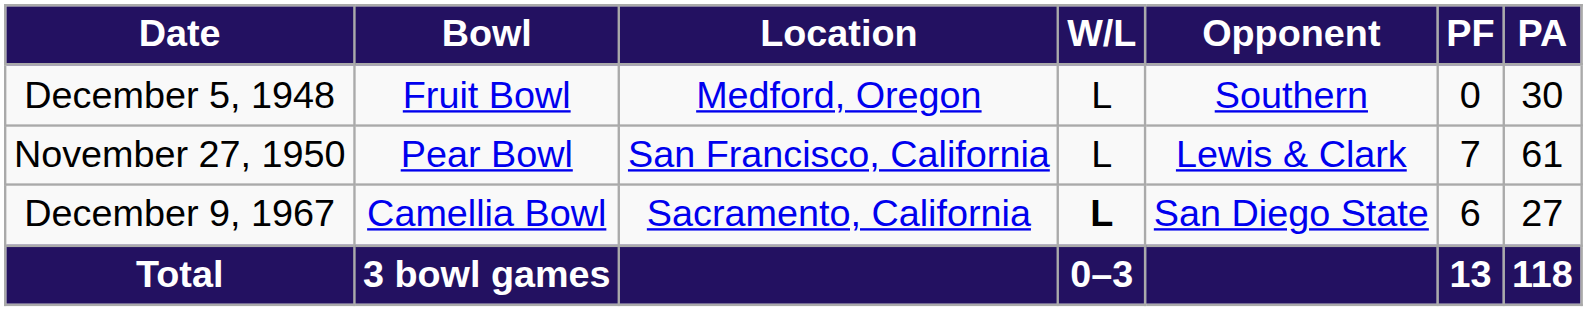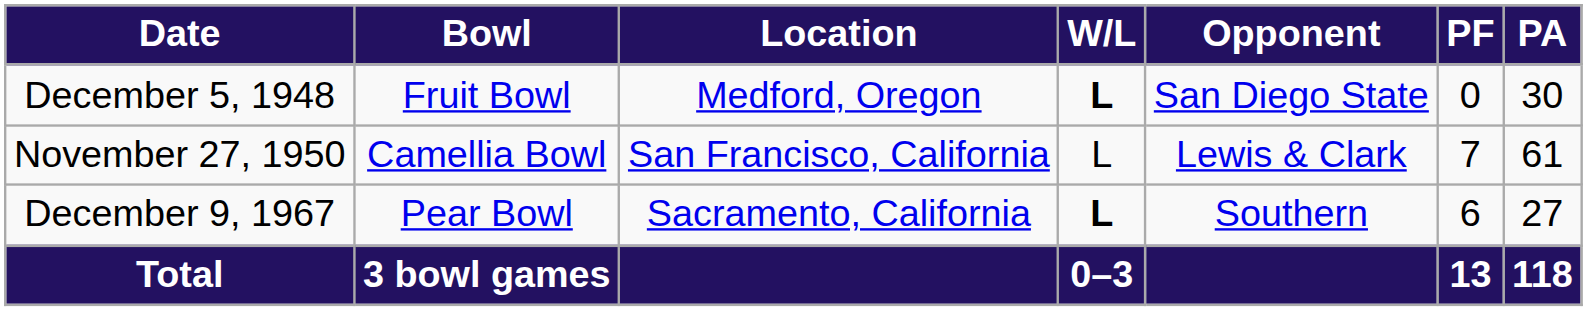 <table class="wikitable" style="text-align:center">
 <tr>
 <th style="background:#231161; color:white">Date</th>
 <th style="background:#231161; color:white">Bowl</th>
 <th style="background:#231161; color:white">Location</th>
 <th style="background:#231161; color:white">W/L</th>
 <th style="background:#231161; color:white">Opponent</th>
 <th style="background:#231161; color:white">PF</th>
 <th style="background:#231161; color:white">PA</th>
 </tr>
 <tr>
 <td>December 5, 1948</td>
 <td><a href='#'>Fruit Bowl</a></td>
 <td><a href='#'>Medford, Oregon</a></td>
-<td>L</td>
-<td><a href='#'>Southern</a></td>
+<td><strong>L</strong></td>
+<td><a href='#'>San Diego State</a></td>
 <td>0</td>
 <td>30</td>
 </tr>
 <tr>
 <td>November 27, 1950</td>
-<td><a href='#'>Pear Bowl</a></td>
+<td><a href='#'>Camellia Bowl</a></td>
 <td><a href='#'>San Francisco, California</a></td>
 <td>L</td>
 <td><a href='#'>Lewis & Clark</a></td>
 <td>7</td>
 <td>61</td>
 </tr>
 <tr>
 <td>December 9, 1967</td>
-<td><a href='#'>Camellia Bowl</a></td>
+<td><a href='#'>Pear Bowl</a></td>
 <td><a href='#'>Sacramento, California</a></td>
 <td><strong>L</strong></td>
-<td><a href='#'>San Diego State</a></td>
+<td><a href='#'>Southern</a></td>
 <td>6</td>
 <td>27</td>
 </tr>
 <tr style="background:#231161; color:white">
 <td><strong>Total</strong></td>
 <td><strong>3 bowl games</strong></td>
 <td></td>
 <td><strong>0–3</strong></td>
 <td></td>
 <td><strong>13</strong></td>
 <td><strong>118</strong></td>
 </tr>
 </table>
